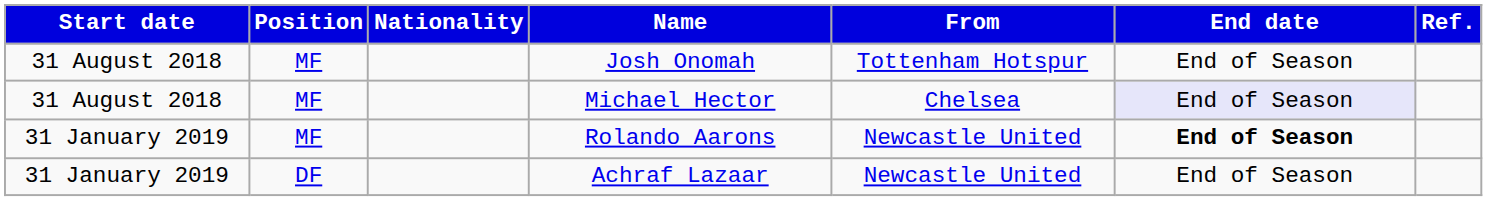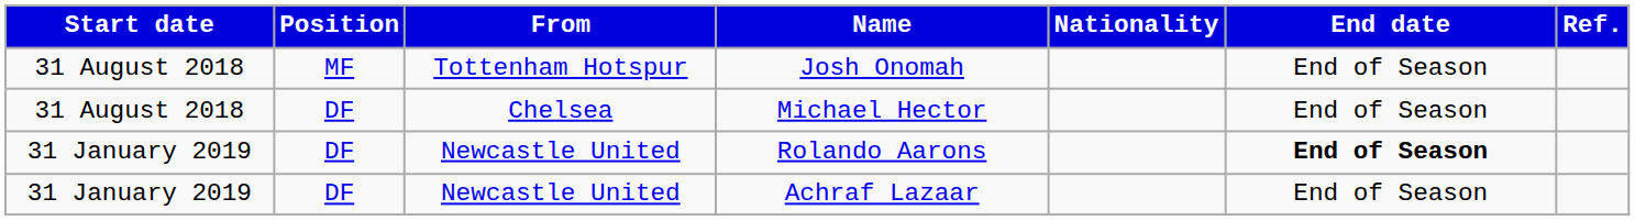 <table class="wikitable"  style="text-align:center; font-size:90%; ">
 <tr>
 <th style="background:#00d; color:#fff; width:120px;">Start date</th>
 <th style="background:#00d; color:#fff; width:50px;">Position</th>
+<th style="background:#00d; color:#fff; width:140px;">From</th>
+<th style="background:#00d; color:#fff; width:150px;">Name</th>
 <th style="background:#00d; color:#fff; width:50px;">Nationality</th>
-<th style="background:#00d; color:#fff; width:150px;">Name</th>
-<th style="background:#00d; color:#fff; width:140px;">From</th>
 <th style="background:#00d; color:#fff; width:150px;">End date</th>
 <th style="background:#00d; color:#fff; width:25px;">Ref.</th>
 </tr>
 <tr>
 <td>31 August 2018</td>
 <td><a href='#'>MF</a></td>
+<td> <a href='#'>Tottenham Hotspur</a></td>
+<td><a href='#'>Josh Onomah</a></td>
 <td></td>
-<td><a href='#'>Josh Onomah</a></td>
-<td> <a href='#'>Tottenham Hotspur</a></td>
 <td>End of Season</td>
 <td></td>
 </tr>
 <tr>
 <td>31 August 2018</td>
-<td><a href='#'>MF</a></td>
+<td><a href='#'>DF</a></td>
+<td> <a href='#'>Chelsea</a></td>
+<td><a href='#'>Michael Hector</a></td>
 <td></td>
-<td><a href='#'>Michael Hector</a></td>
-<td> <a href='#'>Chelsea</a></td>
-<td style="background: lavender;">End of Season</td>
+<td>End of Season</td>
 <td></td>
 </tr>
 <tr>
 <td>31 January 2019</td>
-<td><a href='#'>MF</a></td>
+<td><a href='#'>DF</a></td>
+<td> <a href='#'>Newcastle United</a></td>
+<td><a href='#'>Rolando Aarons</a></td>
 <td></td>
-<td><a href='#'>Rolando Aarons</a></td>
-<td> <a href='#'>Newcastle United</a></td>
 <td><strong>End of Season</strong></td>
 <td></td>
 </tr>
 <tr>
 <td>31 January 2019</td>
 <td><a href='#'>DF</a></td>
+<td> <a href='#'>Newcastle United</a></td>
+<td><a href='#'>Achraf Lazaar</a></td>
 <td></td>
-<td><a href='#'>Achraf Lazaar</a></td>
-<td> <a href='#'>Newcastle United</a></td>
 <td>End of Season</td>
 <td></td>
 </tr>
 </table>
